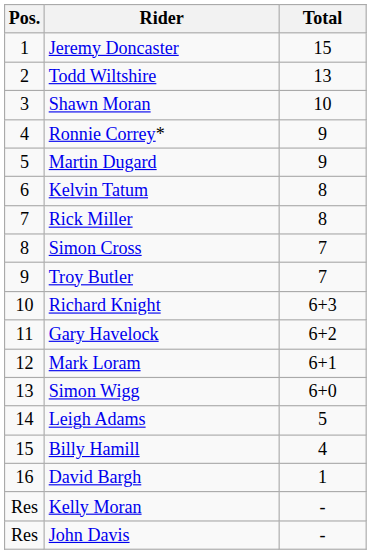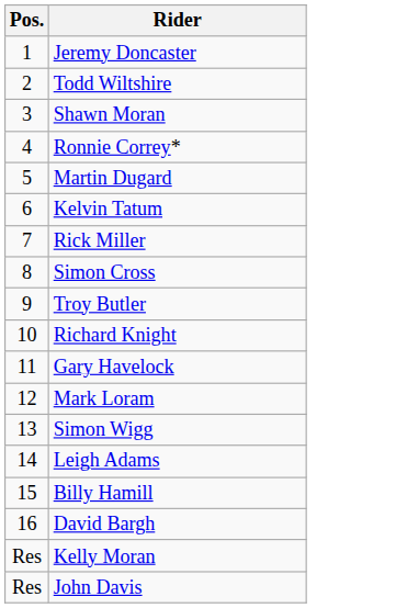 <table class=wikitable>
 <tr>
 <th width=25px>Pos.</th>
 <th width=200px>Rider</th>
-<th width=70px>Total</th>
 </tr>
 <tr align=center >
 <td>1</td>
 <td align=left> <a href='#'>Jeremy Doncaster</a></td>
-<td>15</td>
 </tr>
 <tr align=center >
 <td>2</td>
 <td align=left> <a href='#'>Todd Wiltshire</a></td>
-<td>13</td>
 </tr>
 <tr align=center >
 <td>3</td>
 <td align=left> <a href='#'>Shawn Moran</a></td>
-<td>10</td>
 </tr>
 <tr align=center >
 <td>4</td>
 <td align=left> <a href='#'>Ronnie Correy</a>*</td>
-<td>9</td>
 </tr>
 <tr align=center >
 <td>5</td>
 <td align=left> <a href='#'>Martin Dugard</a></td>
-<td>9</td>
 </tr>
 <tr align=center >
 <td>6</td>
 <td align=left> <a href='#'>Kelvin Tatum</a></td>
-<td>8</td>
 </tr>
 <tr align=center >
 <td>7</td>
 <td align=left> <a href='#'>Rick Miller</a></td>
-<td>8</td>
 </tr>
 <tr align=center >
 <td>8</td>
 <td align=left> <a href='#'>Simon Cross</a></td>
-<td>7</td>
 </tr>
 <tr align=center >
 <td>9</td>
 <td align=left> <a href='#'>Troy Butler</a></td>
-<td>7</td>
 </tr>
 <tr align=center >
 <td>10</td>
 <td align=left> <a href='#'>Richard Knight</a></td>
-<td>6+3</td>
 </tr>
 <tr align=center>
 <td>11</td>
 <td align=left> <a href='#'>Gary Havelock</a></td>
-<td>6+2</td>
 </tr>
 <tr align=center>
 <td>12</td>
 <td align=left> <a href='#'>Mark Loram</a></td>
-<td>6+1</td>
 </tr>
 <tr align=center>
 <td>13</td>
 <td align=left> <a href='#'>Simon Wigg</a></td>
-<td>6+0</td>
 </tr>
 <tr align=center>
 <td>14</td>
 <td align=left> <a href='#'>Leigh Adams</a></td>
-<td>5</td>
 </tr>
 <tr align=center>
 <td>15</td>
 <td align=left> <a href='#'>Billy Hamill</a></td>
-<td>4</td>
 </tr>
 <tr align=center>
 <td>16</td>
 <td align=left> <a href='#'>David Bargh</a></td>
-<td>1</td>
 </tr>
 <tr align=center>
 <td>Res</td>
 <td align=left> <a href='#'>Kelly Moran</a></td>
-<td>-</td>
 </tr>
 <tr align=center>
 <td>Res</td>
 <td align=left> <a href='#'>John Davis</a></td>
-<td>-</td>
 </tr>
 </table>
